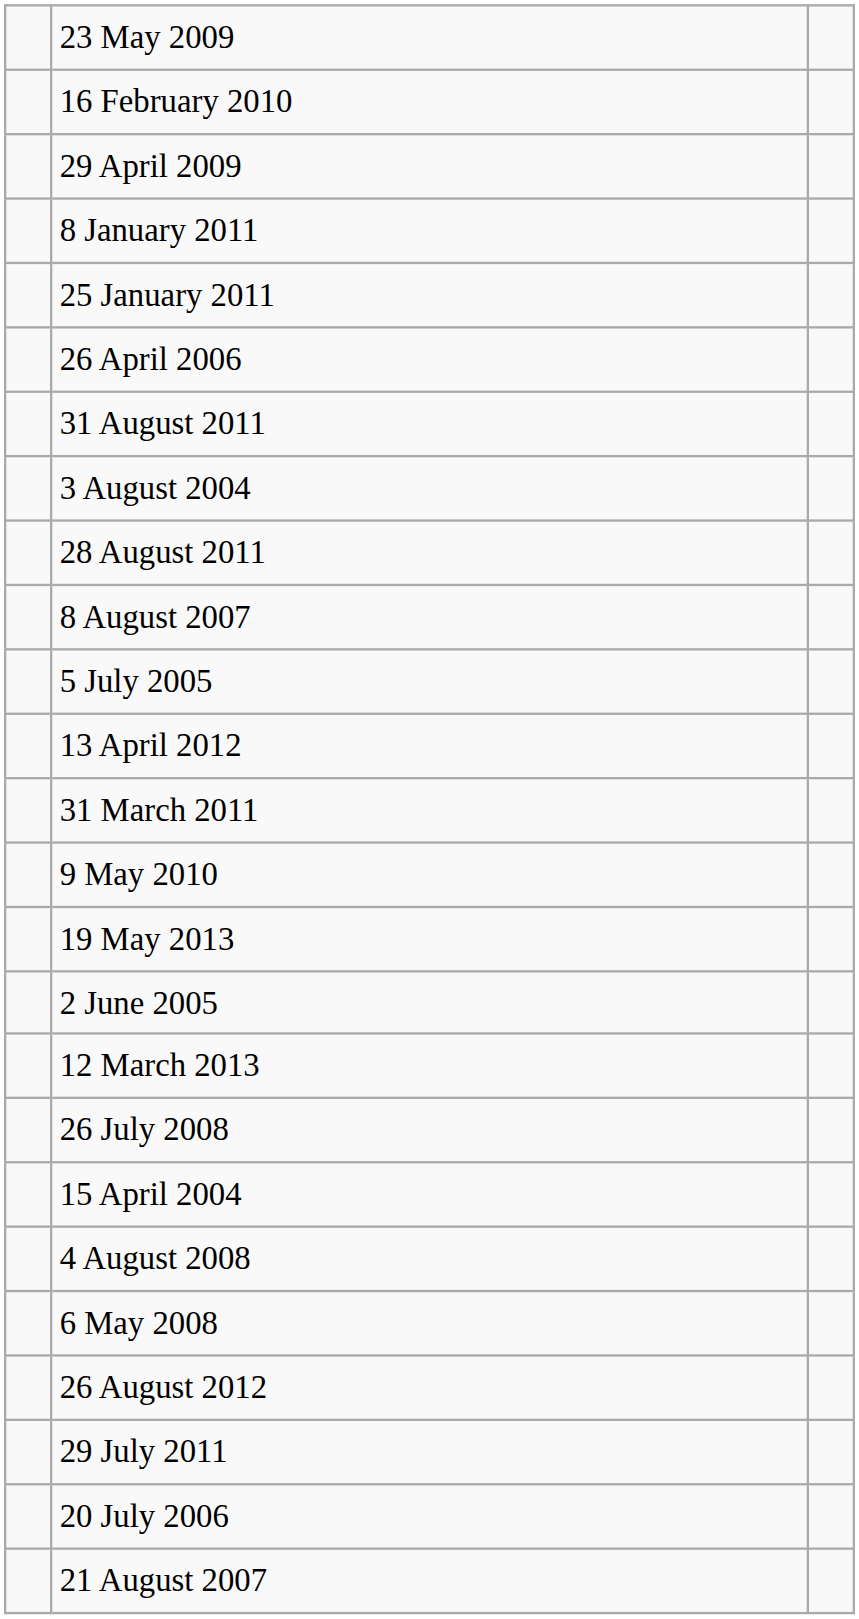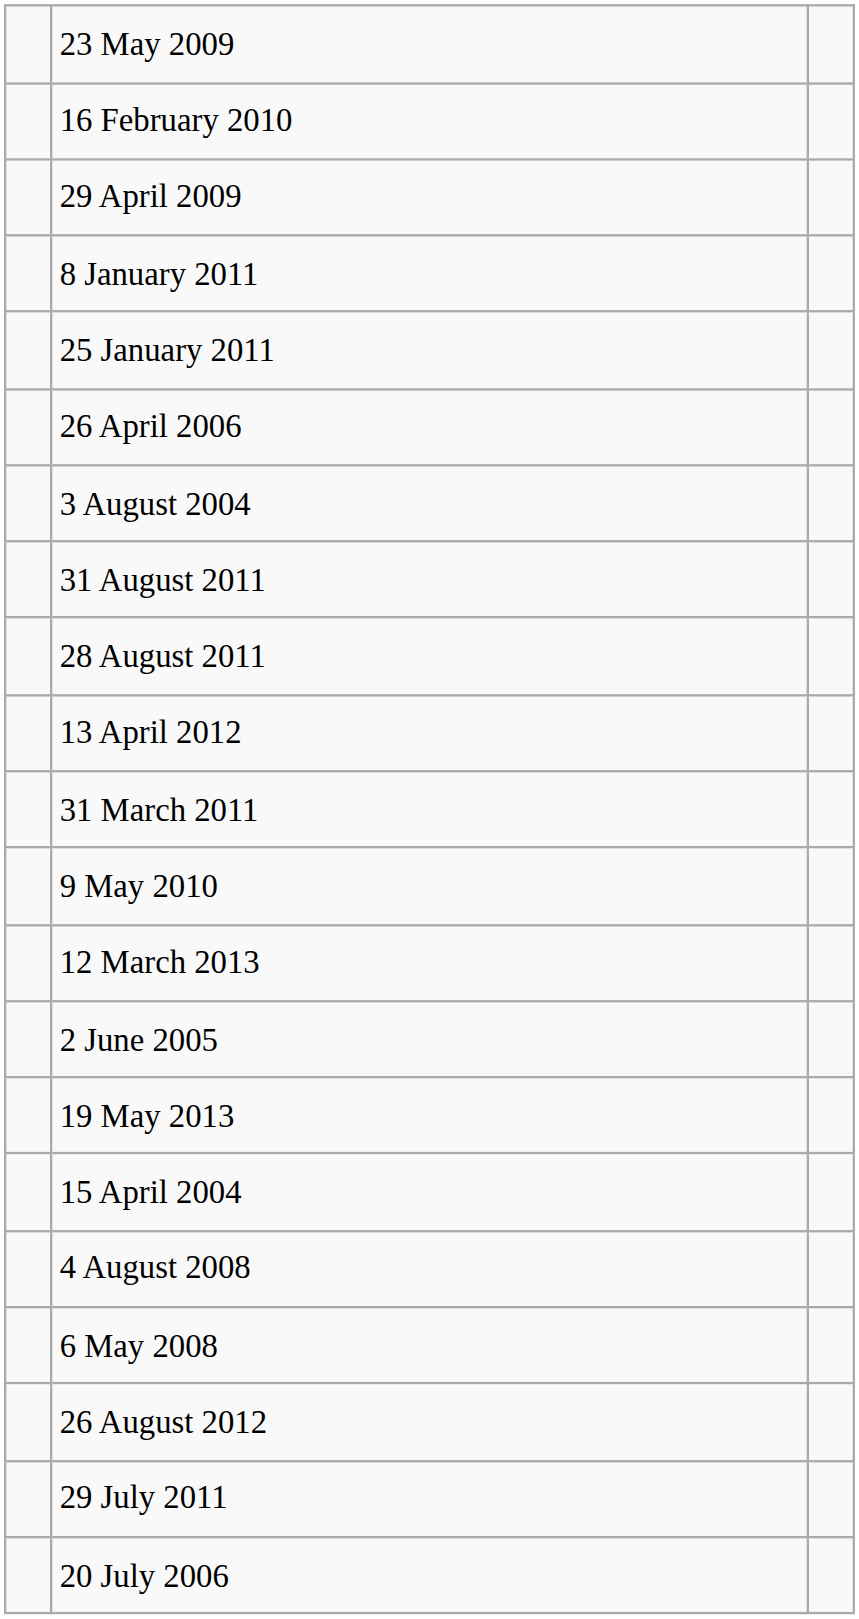 <table class="wikitable" style="font-size: 89%; float: left; width: 26em; margin-right: 1em; height: 700px">
 <tr>
 <td></td>
 <td>23 May 2009</td>
 <td></td>
 </tr>
 <tr>
 <td></td>
 <td>16 February 2010</td>
 <td></td>
 </tr>
 <tr>
 <td></td>
 <td>29 April 2009</td>
 <td></td>
 </tr>
 <tr>
 <td></td>
 <td>8 January 2011</td>
 <td></td>
 </tr>
 <tr>
 <td></td>
 <td>25 January 2011</td>
 <td></td>
 </tr>
 <tr>
 <td></td>
 <td>26 April 2006</td>
 <td></td>
 </tr>
 <tr>
 <td></td>
+<td>3 August 2004</td>
+<td></td>
+</tr>
+<tr>
+<td></td>
 <td>31 August 2011</td>
 <td></td>
 </tr>
 <tr>
 <td></td>
-<td>3 August 2004</td>
-<td></td>
-</tr>
-<tr>
-<td></td>
 <td>28 August 2011</td>
-<td></td>
-</tr>
-<tr>
-<td></td>
-<td>8 August 2007</td>
-<td></td>
-</tr>
-<tr>
-<td></td>
-<td>5 July 2005</td>
 <td></td>
 </tr>
 <tr>
 <td></td>
 <td>13 April 2012</td>
 <td></td>
 </tr>
 <tr>
 <td></td>
 <td>31 March 2011</td>
 <td></td>
 </tr>
 <tr>
 <td></td>
 <td>9 May 2010</td>
 <td></td>
 </tr>
 <tr>
 <td></td>
-<td>19 May 2013</td>
+<td>12 March 2013</td>
 <td></td>
 </tr>
 <tr>
 <td></td>
 <td>2 June 2005</td>
 <td></td>
 </tr>
 <tr>
 <td></td>
-<td>12 March 2013</td>
-<td></td>
-</tr>
-<tr>
-<td></td>
-<td>26 July 2008</td>
+<td>19 May 2013</td>
 <td></td>
 </tr>
 <tr>
 <td></td>
 <td>15 April 2004</td>
 <td></td>
 </tr>
 <tr>
 <td></td>
 <td>4 August 2008</td>
 <td></td>
 </tr>
 <tr>
 <td></td>
 <td>6 May 2008</td>
 <td></td>
 </tr>
 <tr>
 <td></td>
 <td>26 August 2012</td>
 <td></td>
 </tr>
 <tr>
 <td></td>
 <td>29 July 2011</td>
 <td></td>
 </tr>
 <tr>
 <td></td>
 <td>20 July 2006</td>
 <td></td>
 </tr>
-<tr>
-<td></td>
-<td>21 August 2007</td>
-<td></td>
-</tr>
 </table>
